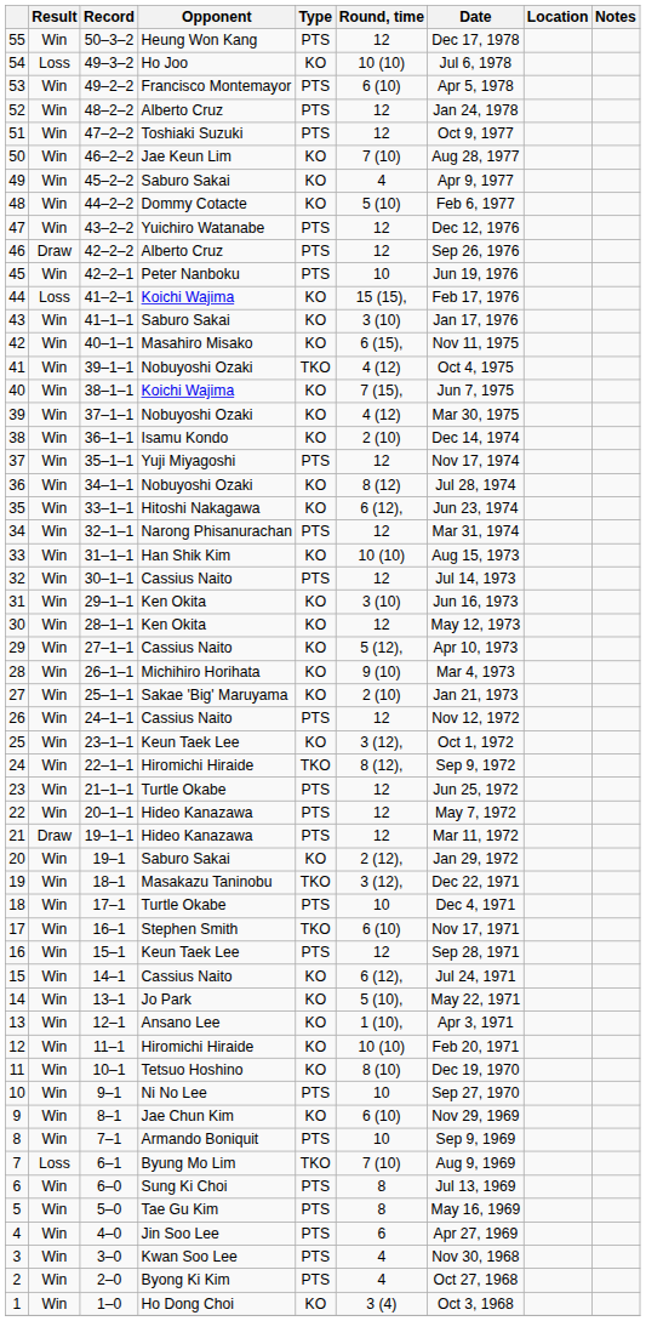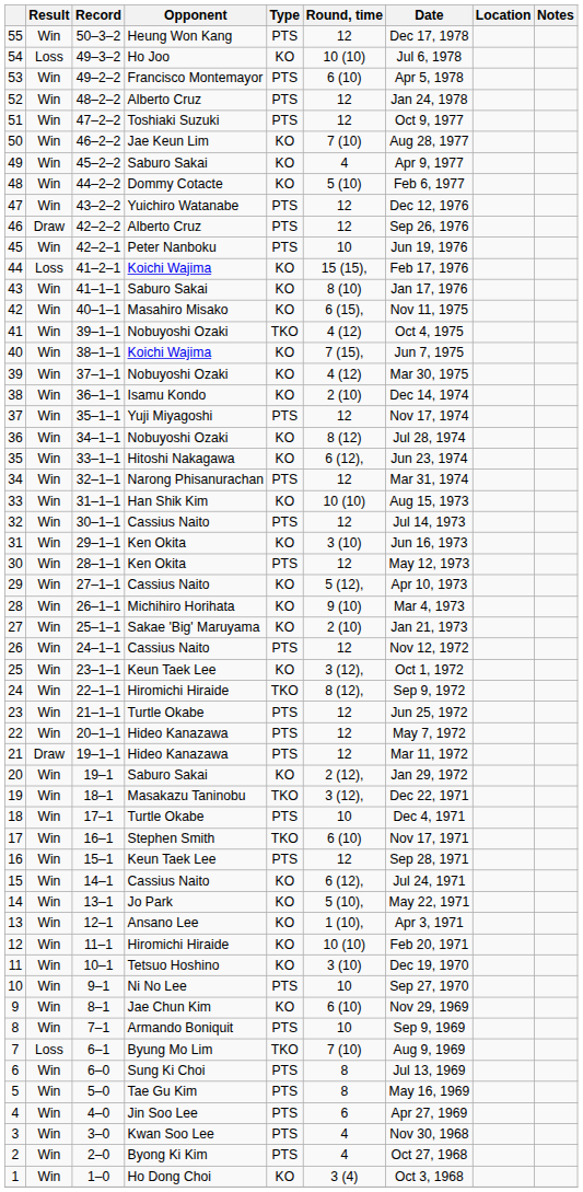 <table class="wikitable" style="text-align:center">
 <tr>
 <th></th>
 <th>Result</th>
 <th>Record</th>
 <th>Opponent</th>
 <th>Type</th>
 <th>Round, time</th>
 <th>Date</th>
 <th>Location</th>
 <th>Notes</th>
 </tr>
 <tr>
 <td>55</td>
 <td>Win</td>
 <td>50–3–2</td>
 <td align=left>Heung Won Kang</td>
 <td>PTS</td>
 <td>12</td>
 <td>Dec 17, 1978</td>
 <td style="text-align:left;"></td>
 <td style="text-align:left;"></td>
 </tr>
 <tr>
 <td>54</td>
 <td>Loss</td>
 <td>49–3–2</td>
 <td align=left>Ho Joo</td>
 <td>KO</td>
 <td>10 (10)</td>
 <td>Jul 6, 1978</td>
 <td style="text-align:left;"></td>
 <td></td>
 </tr>
 <tr>
 <td>53</td>
 <td>Win</td>
 <td>49–2–2</td>
 <td align=left>Francisco Montemayor</td>
 <td>PTS</td>
 <td>6 (10)</td>
 <td>Apr 5, 1978</td>
 <td style="text-align:left;"></td>
 <td></td>
 </tr>
 <tr>
 <td>52</td>
 <td>Win</td>
 <td>48–2–2</td>
 <td align=left>Alberto Cruz</td>
 <td>PTS</td>
 <td>12</td>
 <td>Jan 24, 1978</td>
 <td style="text-align:left;"></td>
 <td style="text-align:left;"></td>
 </tr>
 <tr>
 <td>51</td>
 <td>Win</td>
 <td>47–2–2</td>
 <td align=left>Toshiaki Suzuki</td>
 <td>PTS</td>
 <td>12</td>
 <td>Oct 9, 1977</td>
 <td style="text-align:left;"></td>
 <td style="text-align:left;"></td>
 </tr>
 <tr>
 <td>50</td>
 <td>Win</td>
 <td>46–2–2</td>
 <td align=left>Jae Keun Lim</td>
 <td>KO</td>
 <td>7 (10)</td>
 <td>Aug 28, 1977</td>
 <td style="text-align:left;"></td>
 <td></td>
 </tr>
 <tr>
 <td>49</td>
 <td>Win</td>
 <td>45–2–2</td>
 <td align=left>Saburo Sakai</td>
 <td>KO</td>
 <td>4</td>
 <td>Apr 9, 1977</td>
 <td style="text-align:left;"></td>
 <td style="text-align:left;"></td>
 </tr>
 <tr>
 <td>48</td>
 <td>Win</td>
 <td>44–2–2</td>
 <td align=left>Dommy Cotacte</td>
 <td>KO</td>
 <td>5 (10)</td>
 <td>Feb 6, 1977</td>
 <td style="text-align:left;"></td>
 <td></td>
 </tr>
 <tr>
 <td>47</td>
 <td>Win</td>
 <td>43–2–2</td>
 <td align=left>Yuichiro Watanabe</td>
 <td>PTS</td>
 <td>12</td>
 <td>Dec 12, 1976</td>
 <td style="text-align:left;"></td>
 <td style="text-align:left;"></td>
 </tr>
 <tr>
 <td>46</td>
 <td>Draw</td>
 <td>42–2–2</td>
 <td align=left>Alberto Cruz</td>
 <td>PTS</td>
 <td>12</td>
 <td>Sep 26, 1976</td>
 <td style="text-align:left;"></td>
 <td style="text-align:left;"></td>
 </tr>
 <tr>
 <td>45</td>
 <td>Win</td>
 <td>42–2–1</td>
 <td align=left>Peter Nanboku</td>
 <td>PTS</td>
 <td>10</td>
 <td>Jun 19, 1976</td>
 <td style="text-align:left;"></td>
 <td></td>
 </tr>
 <tr>
 <td>44</td>
 <td>Loss</td>
 <td>41–2–1</td>
 <td align=left><a href='#'>Koichi Wajima</a></td>
 <td>KO</td>
 <td>15 (15), </td>
 <td>Feb 17, 1976</td>
 <td style="text-align:left;"></td>
 <td style="text-align:left;"></td>
 </tr>
 <tr>
 <td>43</td>
 <td>Win</td>
 <td>41–1–1</td>
 <td align=left>Saburo Sakai</td>
 <td>KO</td>
-<td>3 (10)</td>
+<td>8 (10)</td>
 <td>Jan 17, 1976</td>
 <td style="text-align:left;"></td>
 <td></td>
 </tr>
 <tr>
 <td>42</td>
 <td>Win</td>
 <td>40–1–1</td>
 <td align=left>Masahiro Misako</td>
 <td>KO</td>
 <td>6 (15), </td>
 <td>Nov 11, 1975</td>
 <td style="text-align:left;"></td>
 <td style="text-align:left;"></td>
 </tr>
 <tr>
 <td>41</td>
 <td>Win</td>
 <td>39–1–1</td>
 <td align=left>Nobuyoshi Ozaki</td>
 <td>TKO</td>
 <td>4 (12)</td>
 <td>Oct 4, 1975</td>
 <td style="text-align:left;"></td>
 <td style="text-align:left;"></td>
 </tr>
 <tr>
 <td>40</td>
 <td>Win</td>
 <td>38–1–1</td>
 <td align=left><a href='#'>Koichi Wajima</a></td>
 <td>KO</td>
 <td>7 (15), </td>
 <td>Jun 7, 1975</td>
 <td style="text-align:left;"></td>
 <td style="text-align:left;"></td>
 </tr>
 <tr>
 <td>39</td>
 <td>Win</td>
 <td>37–1–1</td>
 <td align=left>Nobuyoshi Ozaki</td>
 <td>KO</td>
 <td>4 (12)</td>
 <td>Mar 30, 1975</td>
 <td style="text-align:left;"></td>
 <td style="text-align:left;"></td>
 </tr>
 <tr>
 <td>38</td>
 <td>Win</td>
 <td>36–1–1</td>
 <td align=left>Isamu Kondo</td>
 <td>KO</td>
 <td>2 (10)</td>
 <td>Dec 14, 1974</td>
 <td style="text-align:left;"></td>
 <td></td>
 </tr>
 <tr>
 <td>37</td>
 <td>Win</td>
 <td>35–1–1</td>
 <td align=left>Yuji Miyagoshi</td>
 <td>PTS</td>
 <td>12</td>
 <td>Nov 17, 1974</td>
 <td style="text-align:left;"></td>
 <td style="text-align:left;"></td>
 </tr>
 <tr>
 <td>36</td>
 <td>Win</td>
 <td>34–1–1</td>
 <td align=left>Nobuyoshi Ozaki</td>
 <td>KO</td>
 <td>8 (12)</td>
 <td>Jul 28, 1974</td>
 <td style="text-align:left;"></td>
 <td style="text-align:left;"></td>
 </tr>
 <tr>
 <td>35</td>
 <td>Win</td>
 <td>33–1–1</td>
 <td align=left>Hitoshi Nakagawa</td>
 <td>KO</td>
 <td>6 (12), </td>
 <td>Jun 23, 1974</td>
 <td style="text-align:left;"></td>
 <td style="text-align:left;"></td>
 </tr>
 <tr>
 <td>34</td>
 <td>Win</td>
 <td>32–1–1</td>
 <td align=left>Narong Phisanurachan</td>
 <td>PTS</td>
 <td>12</td>
 <td>Mar 31, 1974</td>
 <td style="text-align:left;"></td>
 <td style="text-align:left;"></td>
 </tr>
 <tr>
 <td>33</td>
 <td>Win</td>
 <td>31–1–1</td>
 <td align=left>Han Shik Kim</td>
 <td>KO</td>
 <td>10 (10)</td>
 <td>Aug 15, 1973</td>
 <td style="text-align:left;"></td>
 <td></td>
 </tr>
 <tr>
 <td>32</td>
 <td>Win</td>
 <td>30–1–1</td>
 <td align=left>Cassius Naito</td>
 <td>PTS</td>
 <td>12</td>
 <td>Jul 14, 1973</td>
 <td style="text-align:left;"></td>
 <td style="text-align:left;"></td>
 </tr>
 <tr>
 <td>31</td>
 <td>Win</td>
 <td>29–1–1</td>
 <td align=left>Ken Okita</td>
 <td>KO</td>
 <td>3 (10)</td>
 <td>Jun 16, 1973</td>
 <td style="text-align:left;"></td>
 <td></td>
 </tr>
 <tr>
 <td>30</td>
 <td>Win</td>
 <td>28–1–1</td>
 <td align=left>Ken Okita</td>
-<td>KO</td>
+<td>PTS</td>
 <td>12</td>
 <td>May 12, 1973</td>
 <td style="text-align:left;"></td>
 <td style="text-align:left;"></td>
 </tr>
 <tr>
 <td>29</td>
 <td>Win</td>
 <td>27–1–1</td>
 <td align=left>Cassius Naito</td>
 <td>KO</td>
 <td>5 (12), </td>
 <td>Apr 10, 1973</td>
 <td style="text-align:left;"></td>
 <td style="text-align:left;"></td>
 </tr>
 <tr>
 <td>28</td>
 <td>Win</td>
 <td>26–1–1</td>
 <td align=left>Michihiro Horihata</td>
 <td>KO</td>
 <td>9 (10)</td>
 <td>Mar 4, 1973</td>
 <td style="text-align:left;"></td>
 <td></td>
 </tr>
 <tr>
 <td>27</td>
 <td>Win</td>
 <td>25–1–1</td>
 <td align=left>Sakae 'Big' Maruyama</td>
 <td>KO</td>
 <td>2 (10)</td>
 <td>Jan 21, 1973</td>
 <td style="text-align:left;"></td>
 <td></td>
 </tr>
 <tr>
 <td>26</td>
 <td>Win</td>
 <td>24–1–1</td>
 <td align=left>Cassius Naito</td>
 <td>PTS</td>
 <td>12</td>
 <td>Nov 12, 1972</td>
 <td style="text-align:left;"></td>
 <td style="text-align:left;"></td>
 </tr>
 <tr>
 <td>25</td>
 <td>Win</td>
 <td>23–1–1</td>
 <td align=left>Keun Taek Lee</td>
 <td>KO</td>
 <td>3 (12), </td>
 <td>Oct 1, 1972</td>
 <td style="text-align:left;"></td>
 <td style="text-align:left;"></td>
 </tr>
 <tr>
 <td>24</td>
 <td>Win</td>
 <td>22–1–1</td>
 <td align=left>Hiromichi Hiraide</td>
 <td>TKO</td>
 <td>8 (12), </td>
 <td>Sep 9, 1972</td>
 <td style="text-align:left;"></td>
 <td style="text-align:left;"></td>
 </tr>
 <tr>
 <td>23</td>
 <td>Win</td>
 <td>21–1–1</td>
 <td align=left>Turtle Okabe</td>
 <td>PTS</td>
 <td>12</td>
 <td>Jun 25, 1972</td>
 <td style="text-align:left;"></td>
 <td style="text-align:left;"></td>
 </tr>
 <tr>
 <td>22</td>
 <td>Win</td>
 <td>20–1–1</td>
 <td align=left>Hideo Kanazawa</td>
 <td>PTS</td>
 <td>12</td>
 <td>May 7, 1972</td>
 <td style="text-align:left;"></td>
 <td></td>
 </tr>
 <tr>
 <td>21</td>
 <td>Draw</td>
 <td>19–1–1</td>
 <td align=left>Hideo Kanazawa</td>
 <td>PTS</td>
 <td>12</td>
 <td>Mar 11, 1972</td>
 <td style="text-align:left;"></td>
 <td></td>
 </tr>
 <tr>
 <td>20</td>
 <td>Win</td>
 <td>19–1</td>
 <td align=left>Saburo Sakai</td>
 <td>KO</td>
 <td>2 (12), </td>
 <td>Jan 29, 1972</td>
 <td style="text-align:left;"></td>
 <td style="text-align:left;"></td>
 </tr>
 <tr>
 <td>19</td>
 <td>Win</td>
 <td>18–1</td>
 <td align=left>Masakazu Taninobu</td>
 <td>TKO</td>
 <td>3 (12), </td>
 <td>Dec 22, 1971</td>
 <td style="text-align:left;"></td>
 <td style="text-align:left;"></td>
 </tr>
 <tr>
 <td>18</td>
 <td>Win</td>
 <td>17–1</td>
 <td align=left>Turtle Okabe</td>
 <td>PTS</td>
 <td>10</td>
 <td>Dec 4, 1971</td>
 <td style="text-align:left;"></td>
 <td></td>
 </tr>
 <tr>
 <td>17</td>
 <td>Win</td>
 <td>16–1</td>
 <td align=left>Stephen Smith</td>
 <td>TKO</td>
 <td>6 (10)</td>
 <td>Nov 17, 1971</td>
 <td style="text-align:left;"></td>
 <td></td>
 </tr>
 <tr>
 <td>16</td>
 <td>Win</td>
 <td>15–1</td>
 <td align=left>Keun Taek Lee</td>
 <td>PTS</td>
 <td>12</td>
 <td>Sep 28, 1971</td>
 <td style="text-align:left;"></td>
 <td style="text-align:left;"></td>
 </tr>
 <tr>
 <td>15</td>
 <td>Win</td>
 <td>14–1</td>
 <td align=left>Cassius Naito</td>
 <td>KO</td>
 <td>6 (12), </td>
 <td>Jul 24, 1971</td>
 <td style="text-align:left;"></td>
 <td style="text-align:left;"></td>
 </tr>
 <tr>
 <td>14</td>
 <td>Win</td>
 <td>13–1</td>
 <td align=left>Jo Park</td>
 <td>KO</td>
 <td>5 (10), </td>
 <td>May 22, 1971</td>
 <td style="text-align:left;"></td>
 <td style="text-align:left;"></td>
 </tr>
 <tr>
 <td>13</td>
 <td>Win</td>
 <td>12–1</td>
 <td align=left>Ansano Lee</td>
 <td>KO</td>
 <td>1 (10), </td>
 <td>Apr 3, 1971</td>
 <td style="text-align:left;"></td>
 <td style="text-align:left;"></td>
 </tr>
 <tr>
 <td>12</td>
 <td>Win</td>
 <td>11–1</td>
 <td align=left>Hiromichi Hiraide</td>
 <td>KO</td>
 <td>10 (10)</td>
 <td>Feb 20, 1971</td>
 <td style="text-align:left;"></td>
 <td></td>
 </tr>
 <tr>
 <td>11</td>
 <td>Win</td>
 <td>10–1</td>
 <td align=left>Tetsuo Hoshino</td>
 <td>KO</td>
-<td>8 (10)</td>
+<td>3 (10)</td>
 <td>Dec 19, 1970</td>
 <td style="text-align:left;"></td>
 <td></td>
 </tr>
 <tr>
 <td>10</td>
 <td>Win</td>
 <td>9–1</td>
 <td align=left>Ni No Lee</td>
 <td>PTS</td>
 <td>10</td>
 <td>Sep 27, 1970</td>
 <td style="text-align:left;"></td>
 <td></td>
 </tr>
 <tr>
 <td>9</td>
 <td>Win</td>
 <td>8–1</td>
 <td align=left>Jae Chun Kim</td>
 <td>KO</td>
 <td>6 (10)</td>
 <td>Nov 29, 1969</td>
 <td style="text-align:left;"></td>
 <td></td>
 </tr>
 <tr>
 <td>8</td>
 <td>Win</td>
 <td>7–1</td>
 <td align=left>Armando Boniquit</td>
 <td>PTS</td>
 <td>10</td>
 <td>Sep 9, 1969</td>
 <td style="text-align:left;"></td>
 <td></td>
 </tr>
 <tr>
 <td>7</td>
 <td>Loss</td>
 <td>6–1</td>
 <td align=left>Byung Mo Lim</td>
 <td>TKO</td>
 <td>7 (10)</td>
 <td>Aug 9, 1969</td>
 <td style="text-align:left;"></td>
 <td></td>
 </tr>
 <tr>
 <td>6</td>
 <td>Win</td>
 <td>6–0</td>
 <td align=left>Sung Ki Choi</td>
 <td>PTS</td>
 <td>8</td>
 <td>Jul 13, 1969</td>
 <td style="text-align:left;"></td>
 <td></td>
 </tr>
 <tr>
 <td>5</td>
 <td>Win</td>
 <td>5–0</td>
 <td align=left>Tae Gu Kim</td>
 <td>PTS</td>
 <td>8</td>
 <td>May 16, 1969</td>
 <td style="text-align:left;"></td>
 <td></td>
 </tr>
 <tr>
 <td>4</td>
 <td>Win</td>
 <td>4–0</td>
 <td align=left>Jin Soo Lee</td>
 <td>PTS</td>
 <td>6</td>
 <td>Apr 27, 1969</td>
 <td style="text-align:left;"></td>
 <td></td>
 </tr>
 <tr>
 <td>3</td>
 <td>Win</td>
 <td>3–0</td>
 <td align=left>Kwan Soo Lee</td>
 <td>PTS</td>
 <td>4</td>
 <td>Nov 30, 1968</td>
 <td style="text-align:left;"></td>
 <td></td>
 </tr>
 <tr>
 <td>2</td>
 <td>Win</td>
 <td>2–0</td>
 <td align=left>Byong Ki Kim</td>
 <td>PTS</td>
 <td>4</td>
 <td>Oct 27, 1968</td>
 <td style="text-align:left;"></td>
 <td></td>
 </tr>
 <tr>
 <td>1</td>
 <td>Win</td>
 <td>1–0</td>
 <td align=left>Ho Dong Choi</td>
 <td>KO</td>
 <td>3 (4)</td>
 <td>Oct 3, 1968</td>
 <td style="text-align:left;"></td>
 <td></td>
 </tr>
 <tr>
 </tr>
 </table>
